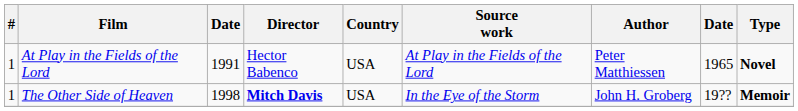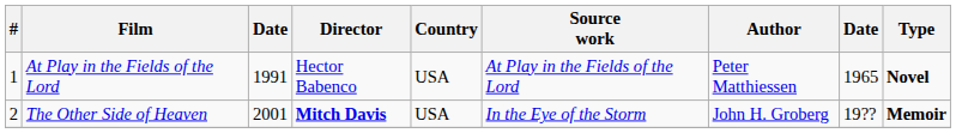 <table class="wikitable">
 <tr>
 <th>#</th>
 <th>Film</th>
 <th>Date</th>
 <th>Director</th>
 <th>Country</th>
 <th>Source<br>work</th>
 <th>Author</th>
 <th>Date</th>
 <th>Type</th>
 </tr>
 <tr>
 <td>1</td>
 <td><em><a href='#'>At Play in the Fields of the Lord</a></em></td>
 <td>1991</td>
 <td><a href='#'>Hector Babenco</a></td>
 <td>USA</td>
 <td><em><a href='#'>At Play in the Fields of the Lord</a></em></td>
 <td><a href='#'>Peter Matthiessen</a></td>
 <td>1965</td>
 <td><strong>Novel</strong></td>
 </tr>
 <tr>
-<td>1</td>
+<td>2</td>
 <td><em><a href='#'>The Other Side of Heaven</a></em></td>
-<td>1998</td>
+<td>2001</td>
 <td><strong><a href='#'>Mitch Davis</a></strong></td>
 <td>USA</td>
 <td><em><a href='#'>In the Eye of the Storm</a></em></td>
 <td><a href='#'>John H. Groberg</a></td>
 <td>19??</td>
 <td><strong>Memoir</strong></td>
 </tr>
 <tr>
 </tr>
 </table>
